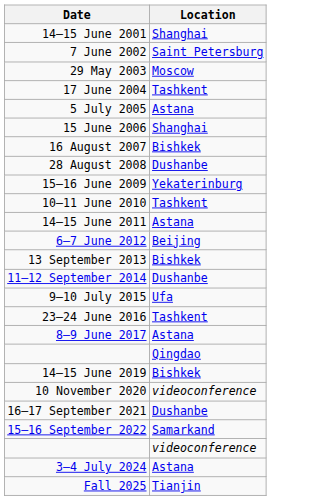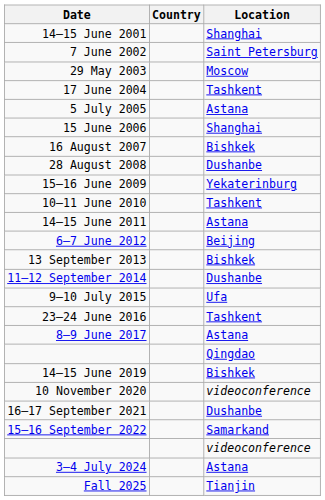 <table class="wikitable" style="float:left; margin-right:1em">
 <tr>
 <th scope="col">Date</th>
+<th scope="col">Country</th>
 <th scope="col">Location</th>
 </tr>
 <tr>
 <td style="text-align:right">14–15 June 2001</td>
+<td></td>
 <td><a href='#'>Shanghai</a></td>
 </tr>
 <tr>
 <td style="text-align:right">7 June 2002</td>
+<td></td>
 <td><a href='#'>Saint Petersburg</a></td>
 </tr>
 <tr>
 <td style="text-align:right">29 May 2003</td>
+<td></td>
 <td><a href='#'>Moscow</a></td>
 </tr>
 <tr>
 <td style="text-align:right">17 June 2004</td>
+<td></td>
 <td><a href='#'>Tashkent</a></td>
 </tr>
 <tr>
 <td style="text-align:right">5 July 2005</td>
+<td></td>
 <td><a href='#'>Astana</a></td>
 </tr>
 <tr>
 <td style="text-align:right">15 June 2006</td>
+<td></td>
 <td><a href='#'>Shanghai</a></td>
 </tr>
 <tr>
 <td style="text-align:right">16 August 2007</td>
+<td></td>
 <td><a href='#'>Bishkek</a></td>
 </tr>
 <tr>
 <td style="text-align:right">28 August 2008</td>
+<td></td>
 <td><a href='#'>Dushanbe</a></td>
 </tr>
 <tr>
 <td style="text-align:right">15–16 June 2009</td>
+<td></td>
 <td><a href='#'>Yekaterinburg</a></td>
 </tr>
 <tr>
 <td style="text-align:right">10–11 June 2010</td>
+<td></td>
 <td><a href='#'>Tashkent</a></td>
 </tr>
 <tr>
 <td style="text-align:right">14–15 June 2011</td>
+<td></td>
 <td><a href='#'>Astana</a></td>
 </tr>
 <tr>
 <td style="text-align:right"><a href='#'>6–7 June 2012</a></td>
+<td></td>
 <td><a href='#'>Beijing</a></td>
 </tr>
 <tr>
 <td style="text-align:right">13 September 2013</td>
+<td></td>
 <td><a href='#'>Bishkek</a></td>
 </tr>
 <tr>
 <td style="text-align:right"><a href='#'>11–12 September 2014</a></td>
+<td></td>
 <td><a href='#'>Dushanbe</a></td>
 </tr>
 <tr>
 <td style="text-align:right">9–10 July 2015</td>
+<td></td>
 <td><a href='#'>Ufa</a></td>
 </tr>
 <tr>
 <td style="text-align:right">23–24 June 2016</td>
+<td></td>
 <td><a href='#'>Tashkent</a></td>
 </tr>
 <tr>
 <td style="text-align:right"><a href='#'>8–9 June 2017</a></td>
+<td></td>
 <td><a href='#'>Astana</a></td>
 </tr>
 <tr>
 <td style="text-align:right"></td>
+<td></td>
 <td><a href='#'>Qingdao</a></td>
 </tr>
 <tr>
 <td style="text-align:right">14–15 June 2019</td>
+<td></td>
 <td><a href='#'>Bishkek</a></td>
 </tr>
 <tr>
 <td style="text-align:right">10 November 2020</td>
+<td></td>
 <td><em>videoconference</em></td>
 </tr>
 <tr>
 <td style="text-align:right">16–17 September 2021</td>
+<td></td>
 <td><a href='#'>Dushanbe</a></td>
 </tr>
 <tr>
 <td style="text-align:right"><a href='#'>15–16 September 2022</a></td>
+<td></td>
 <td><a href='#'>Samarkand</a></td>
 </tr>
 <tr>
 <td style="text-align:right"></td>
+<td></td>
 <td><em>videoconference</em></td>
 </tr>
 <tr>
 <td style="text-align:right"><a href='#'>3–4 July 2024</a></td>
+<td></td>
 <td><a href='#'>Astana</a></td>
 </tr>
 <tr>
 <td style="text-align:right"><a href='#'>Fall 2025</a></td>
+<td></td>
 <td><a href='#'>Tianjin</a></td>
 </tr>
 </table>
